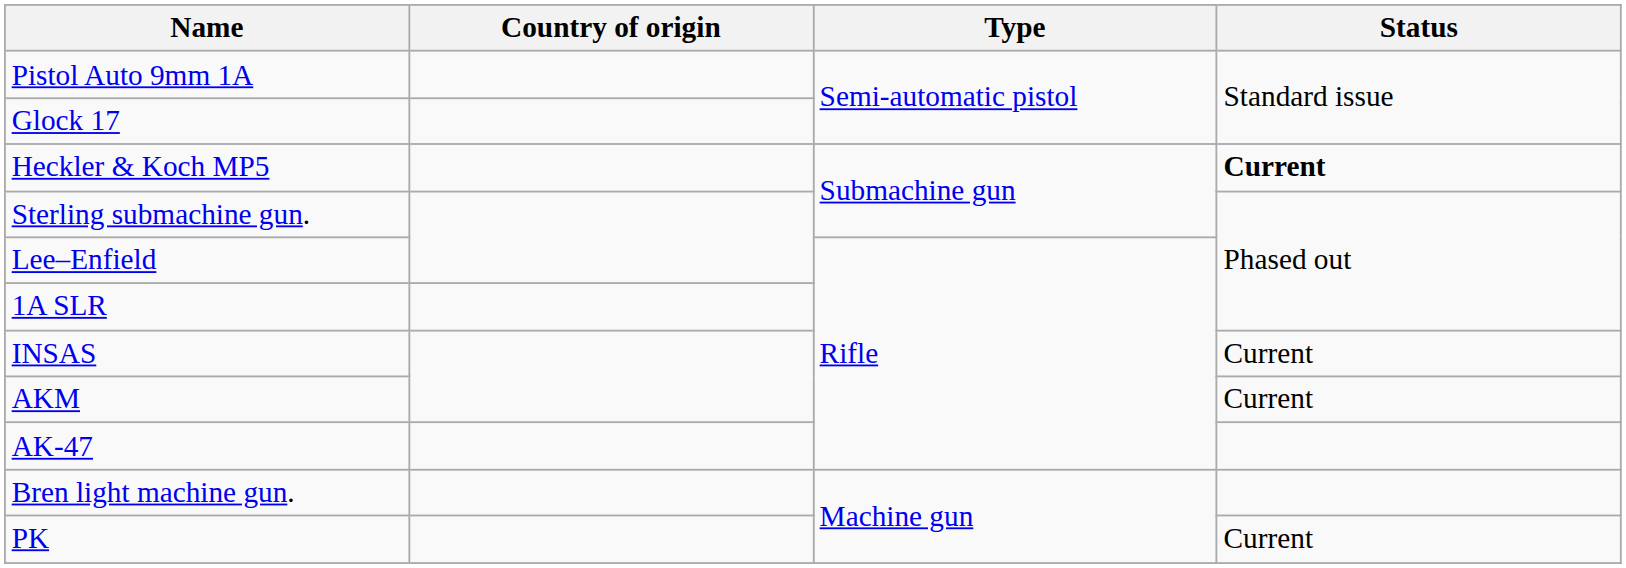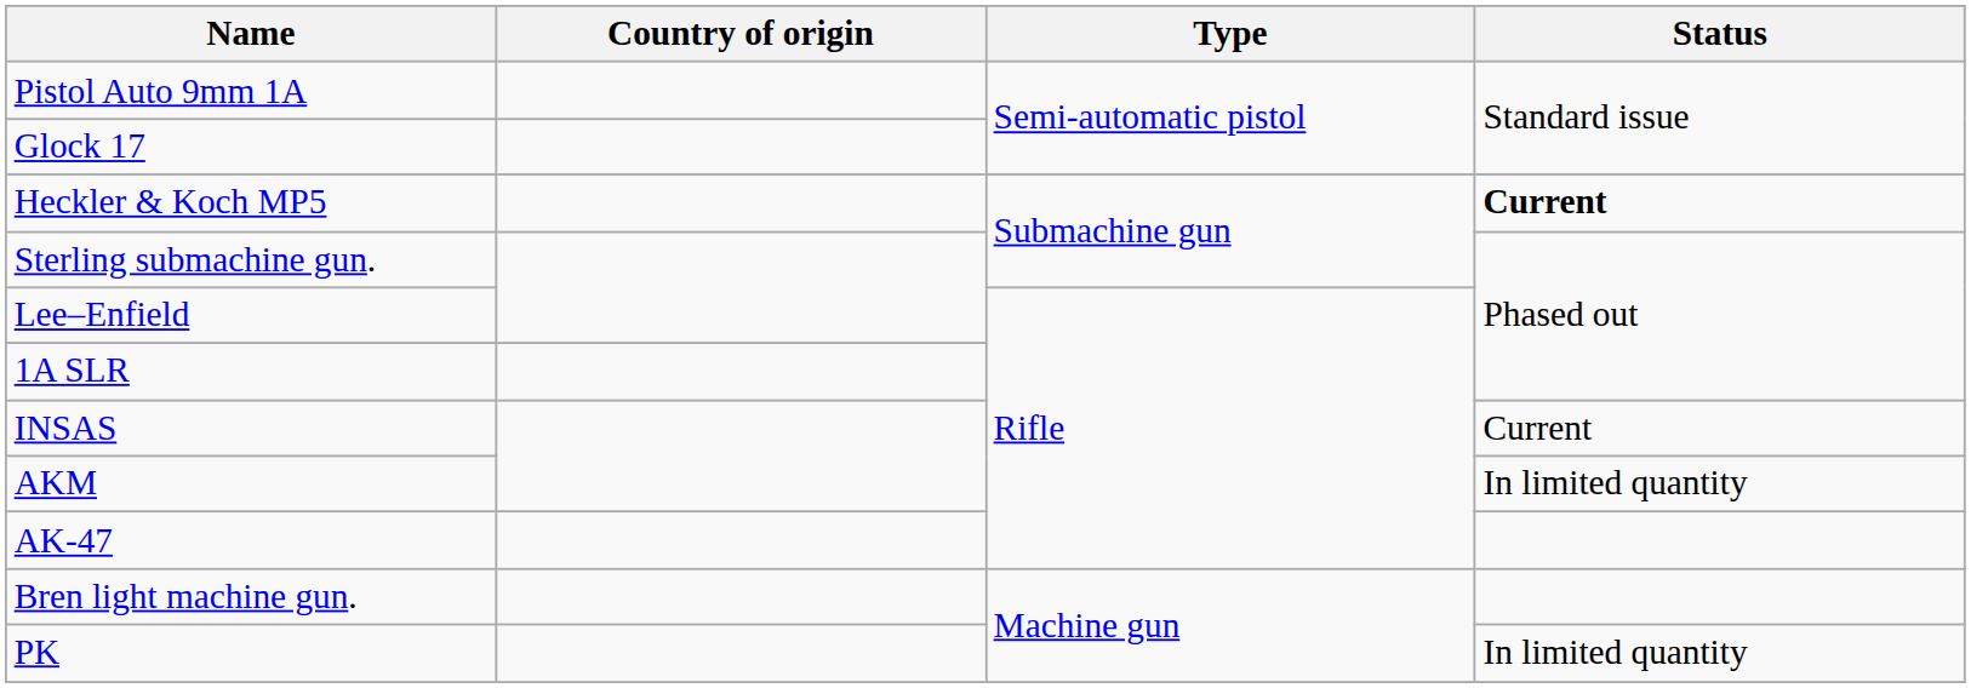 <table class="wikitable" border="0" width="100%">
 <tr>
 <th width="25%">Name</th>
 <th width="25%">Country of origin</th>
 <th width="25%">Type</th>
 <th>Status</th>
 </tr>
 <tr>
 <td><a href='#'>Pistol Auto 9mm 1A</a></td>
 <td></td>
 <td rowspan="2"><a href='#'>Semi-automatic pistol</a></td>
 <td rowspan="2">Standard issue</td>
 </tr>
 <tr>
 <td><a href='#'>Glock 17</a></td>
 <td></td>
 </tr>
 <tr>
 <td><a href='#'>Heckler & Koch MP5</a></td>
 <td></td>
 <td rowspan="2"><a href='#'>Submachine gun</a></td>
 <td><strong>Current</strong></td>
 </tr>
 <tr>
 <td><a href='#'>Sterling submachine gun</a>.</td>
 <td rowspan="2"></td>
 <td rowspan="3">Phased out</td>
 </tr>
 <tr>
 <td><a href='#'>Lee–Enfield</a></td>
 <td rowspan="5"><a href='#'>Rifle</a></td>
 </tr>
 <tr>
 <td><a href='#'>1A SLR</a></td>
 <td></td>
 </tr>
 <tr>
 <td><a href='#'>INSAS</a></td>
 <td rowspan="2"></td>
 <td>Current</td>
 </tr>
 <tr>
 <td><a href='#'>AKM</a></td>
-<td>Current</td>
+<td>In limited quantity</td>
 </tr>
 <tr>
 <td><a href='#'>AK-47</a></td>
 <td></td>
 <td></td>
 </tr>
 <tr>
 <td><a href='#'>Bren light machine gun</a>.</td>
 <td></td>
 <td rowspan="2"><a href='#'>Machine gun</a></td>
 <td></td>
 </tr>
 <tr>
 <td><a href='#'>PK</a></td>
 <td></td>
-<td>Current</td>
+<td>In limited quantity</td>
 </tr>
 </table>
